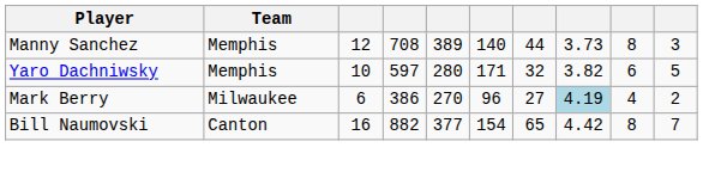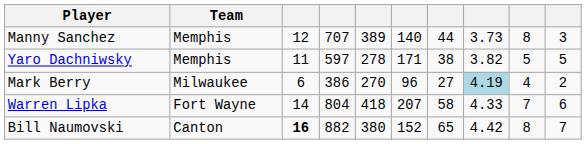 <table class="wikitable">
 <tr>
 <th width=150>Player</th>
 <th width=100>Team</th>
 <th width=28></th>
 <th width=28></th>
 <th width=28></th>
 <th width=28></th>
 <th width=28></th>
 <th width=36></th>
 <th width=28></th>
 <th width=28></th>
 </tr>
 <tr align=center>
 <td align=left>Manny Sanchez</td>
 <td align=left>Memphis</td>
 <td>12</td>
-<td>708</td>
+<td>707</td>
 <td>389</td>
 <td>140</td>
 <td>44</td>
 <td>3.73</td>
 <td>8</td>
 <td>3</td>
 </tr>
 <tr align=center>
 <td align=left><a href='#'>Yaro Dachniwsky</a></td>
 <td align=left>Memphis</td>
-<td>10</td>
+<td>11</td>
 <td>597</td>
-<td>280</td>
+<td>278</td>
 <td>171</td>
-<td>32</td>
+<td>38</td>
 <td>3.82</td>
-<td>6</td>
+<td>5</td>
 <td>5</td>
 </tr>
 <tr align=center>
 <td align=left>Mark Berry</td>
 <td align=left>Milwaukee</td>
 <td>6</td>
 <td>386</td>
 <td>270</td>
 <td>96</td>
 <td>27</td>
 <td style="background: lightblue;">4.19</td>
 <td>4</td>
 <td>2</td>
 </tr>
 <tr align=center>
+<td align=left><a href='#'>Warren Lipka</a></td>
+<td align=left>Fort Wayne</td>
+<td>14</td>
+<td>804</td>
+<td>418</td>
+<td>207</td>
+<td>58</td>
+<td>4.33</td>
+<td>7</td>
+<td>6</td>
+</tr>
+<tr align=center>
 <td align=left>Bill Naumovski</td>
 <td align=left>Canton</td>
-<td>16</td>
+<td><strong>16</strong></td>
 <td>882</td>
-<td>377</td>
-<td>154</td>
+<td>380</td>
+<td>152</td>
 <td>65</td>
 <td>4.42</td>
 <td>8</td>
 <td>7</td>
 </tr>
 </table>
